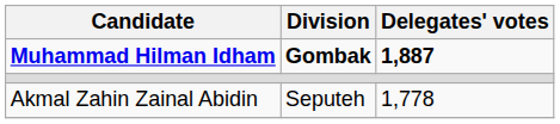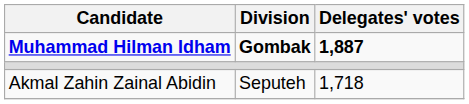 <table class="wikitable">
 <tr>
 <th>Candidate</th>
 <th>Division</th>
 <th>Delegates' votes</th>
 </tr>
 <tr>
 <td><strong><a href='#'>Muhammad Hilman Idham</a></strong></td>
 <td><strong>Gombak</strong></td>
 <td><strong>1,887</strong></td>
 </tr>
 <tr>
 <td colspan="4" bgcolor="dcdcdc"></td>
 </tr>
 <tr>
 <td>Akmal Zahin Zainal Abidin</td>
 <td>Seputeh</td>
-<td>1,778</td>
+<td>1,718</td>
 </tr>
 <tr>
 </tr>
 </table>
